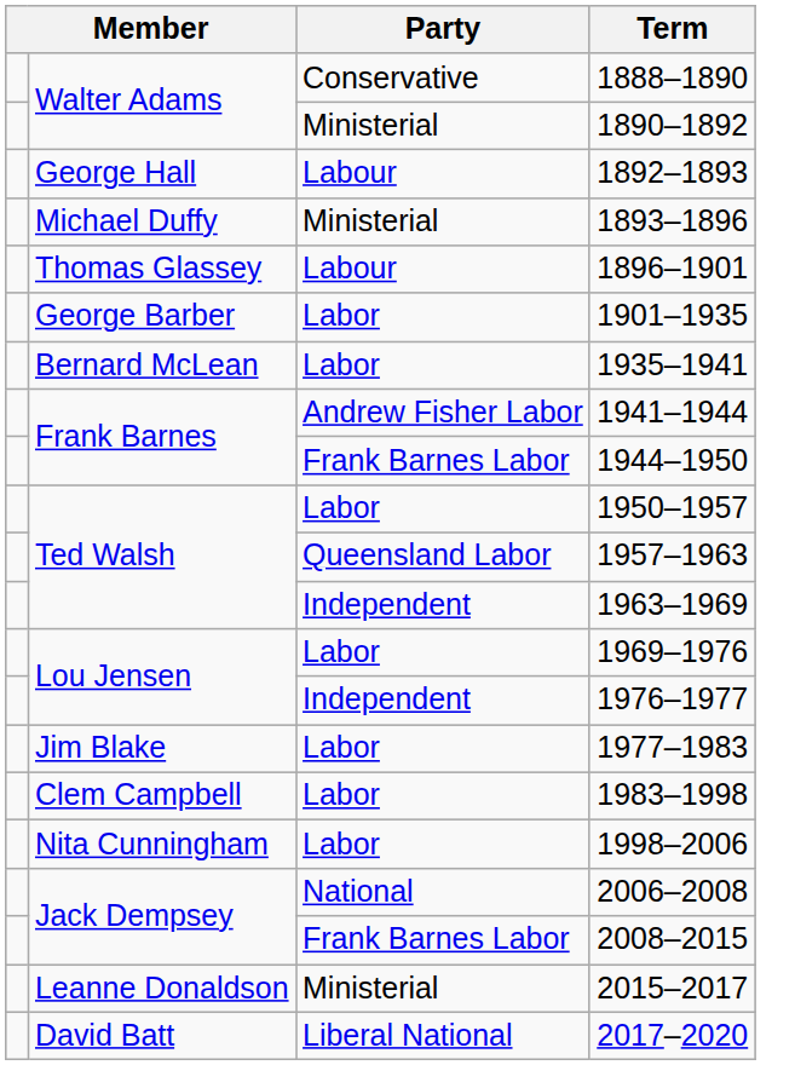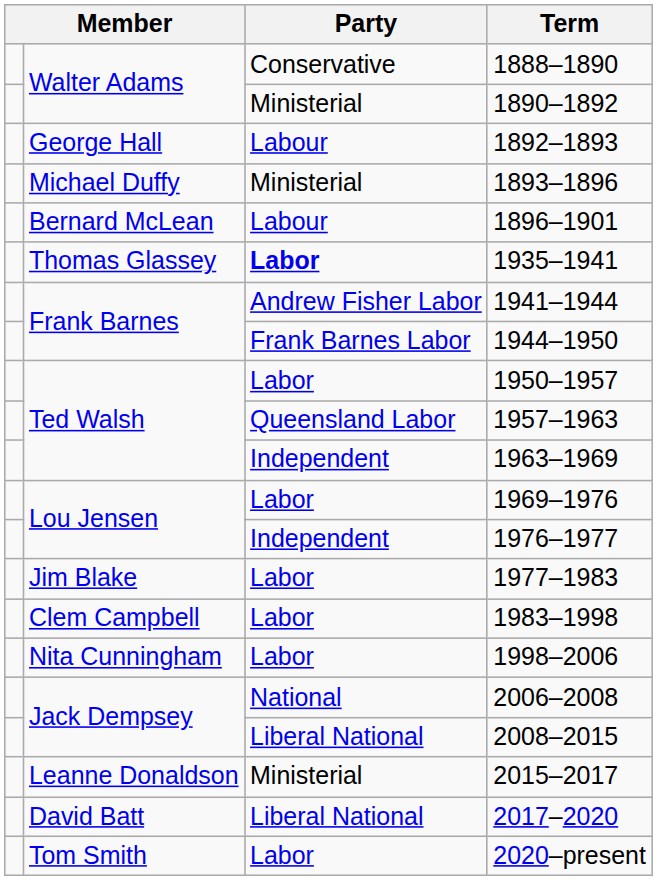 <table class="wikitable">
 <tr>
 <th colspan="2">Member</th>
 <th>Party</th>
 <th>Term</th>
 </tr>
 <tr>
 <td> </td>
 <td rowspan=2><a href='#'>Walter Adams</a></td>
 <td>Conservative</td>
 <td>1888–1890</td>
 </tr>
 <tr>
 <td> </td>
 <td>Ministerial</td>
 <td>1890–1892</td>
 </tr>
 <tr>
 <td> </td>
 <td><a href='#'>George Hall</a></td>
 <td><a href='#'>Labour</a></td>
 <td>1892–1893</td>
 </tr>
 <tr>
 <td> </td>
 <td><a href='#'>Michael Duffy</a></td>
 <td>Ministerial</td>
 <td>1893–1896</td>
 </tr>
 <tr>
 <td> </td>
-<td><a href='#'>Thomas Glassey</a></td>
+<td><a href='#'>Bernard McLean</a></td>
 <td><a href='#'>Labour</a></td>
 <td>1896–1901</td>
 </tr>
 <tr>
 <td> </td>
-<td><a href='#'>George Barber</a></td>
-<td><a href='#'>Labor</a></td>
-<td>1901–1935</td>
-</tr>
-<tr>
-<td> </td>
-<td><a href='#'>Bernard McLean</a></td>
-<td><a href='#'>Labor</a></td>
+<td><a href='#'>Thomas Glassey</a></td>
+<td><strong><a href='#'>Labor</a></strong></td>
 <td>1935–1941</td>
 </tr>
 <tr>
 <td> </td>
 <td rowspan="2"><a href='#'>Frank Barnes</a></td>
 <td><a href='#'>Andrew Fisher Labor</a></td>
 <td>1941–1944</td>
 </tr>
 <tr>
 <td> </td>
 <td><a href='#'>Frank Barnes Labor</a></td>
 <td>1944–1950</td>
 </tr>
 <tr>
 <td> </td>
 <td rowspan="3"><a href='#'>Ted Walsh</a></td>
 <td><a href='#'>Labor</a></td>
 <td>1950–1957</td>
 </tr>
 <tr>
 <td> </td>
 <td><a href='#'>Queensland Labor</a></td>
 <td>1957–1963</td>
 </tr>
 <tr>
 <td> </td>
 <td><a href='#'>Independent</a></td>
 <td>1963–1969</td>
 </tr>
 <tr>
 <td> </td>
 <td rowspan="2"><a href='#'>Lou Jensen</a></td>
 <td><a href='#'>Labor</a></td>
 <td>1969–1976</td>
 </tr>
 <tr>
 <td> </td>
 <td><a href='#'>Independent</a></td>
 <td>1976–1977</td>
 </tr>
 <tr>
 <td> </td>
 <td><a href='#'>Jim Blake</a></td>
 <td><a href='#'>Labor</a></td>
 <td>1977–1983</td>
 </tr>
 <tr>
 <td> </td>
 <td><a href='#'>Clem Campbell</a></td>
 <td><a href='#'>Labor</a></td>
 <td>1983–1998</td>
 </tr>
 <tr>
 <td> </td>
 <td><a href='#'>Nita Cunningham</a></td>
 <td><a href='#'>Labor</a></td>
 <td>1998–2006</td>
 </tr>
 <tr>
 <td> </td>
 <td rowspan="2"><a href='#'>Jack Dempsey</a></td>
 <td><a href='#'>National</a></td>
 <td>2006–2008</td>
 </tr>
 <tr>
 <td> </td>
-<td><a href='#'>Frank Barnes Labor</a></td>
+<td><a href='#'>Liberal National</a></td>
 <td>2008–2015</td>
 </tr>
 <tr>
 <td> </td>
 <td><a href='#'>Leanne Donaldson</a></td>
 <td>Ministerial</td>
 <td>2015–2017</td>
 </tr>
 <tr>
 <td> </td>
 <td><a href='#'>David Batt</a></td>
 <td><a href='#'>Liberal National</a></td>
 <td><a href='#'>2017</a>–<a href='#'>2020</a></td>
 </tr>
+<tr>
+<td> </td>
+<td><a href='#'>Tom Smith</a></td>
+<td><a href='#'>Labor</a></td>
+<td><a href='#'>2020</a>–present</td>
+</tr>
 </table>
